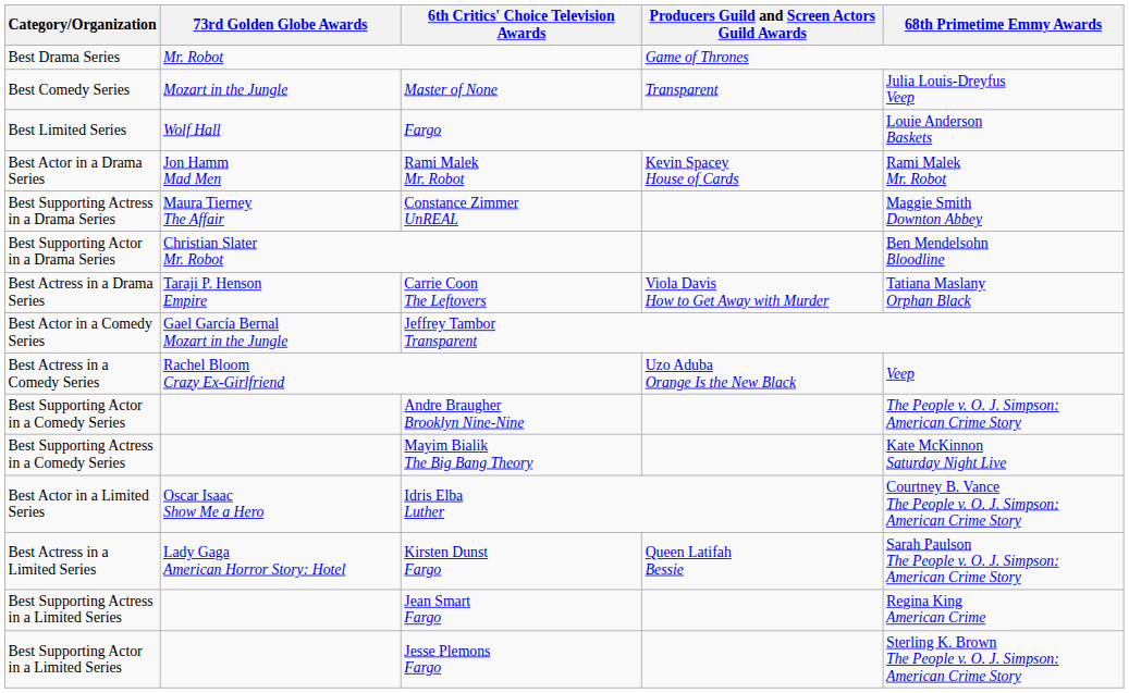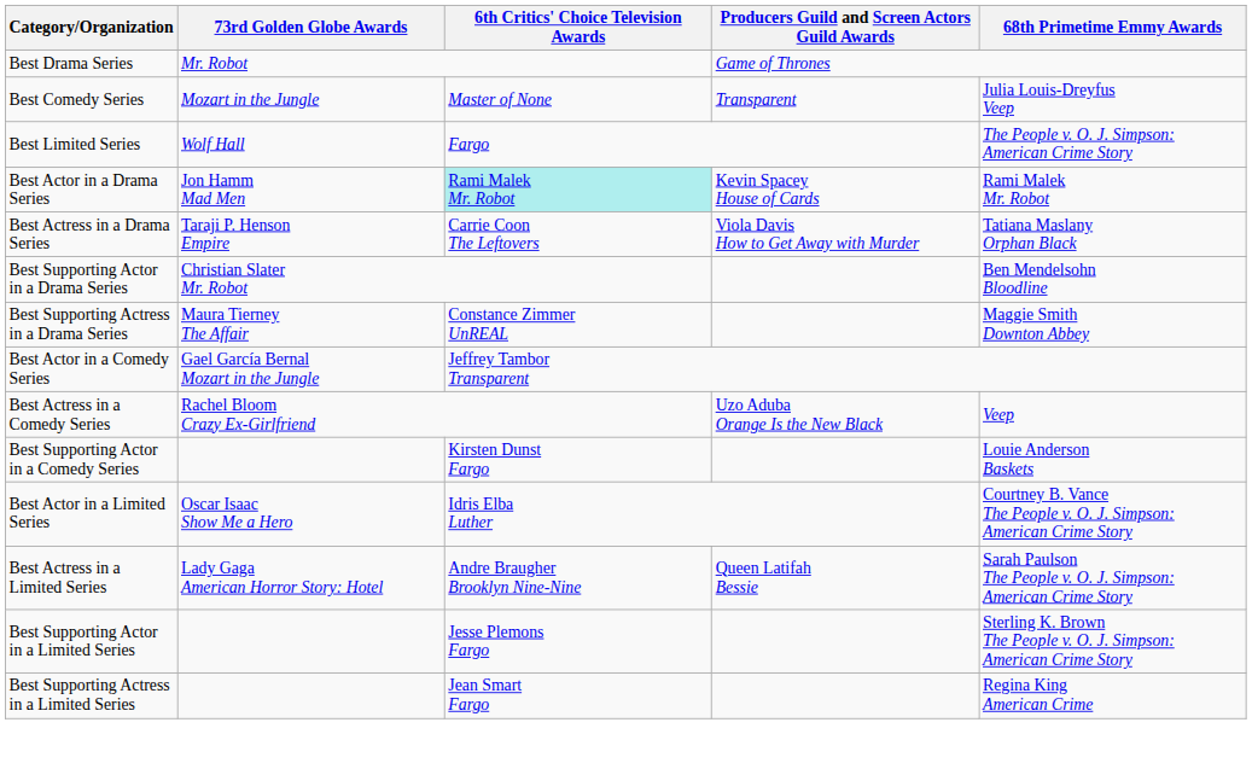 <table class="wikitable">
 <tr>
 <th style="width:20px;">Category/Organization</th>
 <th style="width:250px;"><a href='#'>73rd Golden Globe Awards</a><br></th>
 <th style="width:250px;"><a href='#'>6th Critics' Choice Television Awards</a><br></th>
 <th style="width:250px;"><a href='#'>Producers Guild</a> and <a href='#'>Screen Actors Guild Awards</a><br></th>
 <th style="width:250px;"><a href='#'>68th Primetime Emmy Awards</a><br></th>
 </tr>
 <tr>
 <td>Best Drama Series</td>
 <td colspan="2"><em><a href='#'>Mr. Robot</a></em></td>
 <td colspan="2"><em><a href='#'>Game of Thrones</a></em></td>
 </tr>
 <tr>
 <td>Best Comedy Series</td>
 <td><em><a href='#'>Mozart in the Jungle</a></em></td>
 <td><em><a href='#'>Master of None</a></em></td>
 <td><em><a href='#'>Transparent</a></em></td>
 <td><a href='#'>Julia Louis-Dreyfus</a><br><em><a href='#'>Veep</a></em></td>
 </tr>
 <tr>
 <td>Best Limited Series</td>
 <td><em><a href='#'>Wolf Hall</a></em></td>
 <td colspan="2"><em><a href='#'>Fargo</a></em></td>
-<td><a href='#'>Louie Anderson</a><br><em><a href='#'>Baskets</a></em></td>
+<td><em><a href='#'>The People v. O. J. Simpson: American Crime Story</a></em></td>
 </tr>
 <tr>
 <td>Best Actor in a Drama Series</td>
 <td><a href='#'>Jon Hamm</a><br><em><a href='#'>Mad Men</a></em></td>
-<td><a href='#'>Rami Malek</a><br><em><a href='#'>Mr. Robot</a></em></td>
+<td style="background: paleturquoise;"><a href='#'>Rami Malek</a><br><em><a href='#'>Mr. Robot</a></em></td>
 <td><a href='#'>Kevin Spacey</a><br><em><a href='#'>House of Cards</a></em></td>
 <td><a href='#'>Rami Malek</a><br><em><a href='#'>Mr. Robot</a></em></td>
 </tr>
 <tr>
-<td>Best Supporting Actress in a Drama Series</td>
-<td><a href='#'>Maura Tierney</a><br><em><a href='#'>The Affair</a></em></td>
-<td><a href='#'>Constance Zimmer</a><br><em><a href='#'>UnREAL</a></em></td>
-<td></td>
-<td><a href='#'>Maggie Smith</a><br><em><a href='#'>Downton Abbey</a></em></td>
+<td>Best Actress in a Drama Series</td>
+<td><a href='#'>Taraji P. Henson</a><br><em><a href='#'>Empire</a></em></td>
+<td><a href='#'>Carrie Coon</a><br><em><a href='#'>The Leftovers</a></em></td>
+<td><a href='#'>Viola Davis</a><br><em><a href='#'>How to Get Away with Murder</a></em></td>
+<td><a href='#'>Tatiana Maslany</a><br><em><a href='#'>Orphan Black</a></em></td>
 </tr>
 <tr>
 <td>Best Supporting Actor in a Drama Series</td>
 <td colspan="2"><a href='#'>Christian Slater</a><br><em><a href='#'>Mr. Robot</a></em></td>
 <td></td>
 <td><a href='#'>Ben Mendelsohn</a><br><em><a href='#'>Bloodline</a></em></td>
 </tr>
 <tr>
-<td>Best Actress in a Drama Series</td>
-<td><a href='#'>Taraji P. Henson</a><br><em><a href='#'>Empire</a></em></td>
-<td><a href='#'>Carrie Coon</a><br><em><a href='#'>The Leftovers</a></em></td>
-<td><a href='#'>Viola Davis</a><br><em><a href='#'>How to Get Away with Murder</a></em></td>
-<td><a href='#'>Tatiana Maslany</a><br><em><a href='#'>Orphan Black</a></em></td>
+<td>Best Supporting Actress in a Drama Series</td>
+<td><a href='#'>Maura Tierney</a><br><em><a href='#'>The Affair</a></em></td>
+<td><a href='#'>Constance Zimmer</a><br><em><a href='#'>UnREAL</a></em></td>
+<td></td>
+<td><a href='#'>Maggie Smith</a><br><em><a href='#'>Downton Abbey</a></em></td>
 </tr>
 <tr>
 <td>Best Actor in a Comedy Series</td>
 <td><a href='#'>Gael García Bernal</a><br><em><a href='#'>Mozart in the Jungle</a></em></td>
 <td colspan="3"><a href='#'>Jeffrey Tambor</a><br><em><a href='#'>Transparent</a></em></td>
 </tr>
 <tr>
 <td>Best Actress in a Comedy Series</td>
 <td colspan="2"><a href='#'>Rachel Bloom</a><br><em><a href='#'>Crazy Ex-Girlfriend</a></em></td>
 <td><a href='#'>Uzo Aduba</a><br><em><a href='#'>Orange Is the New Black</a></em></td>
 <td><em><a href='#'>Veep</a></em></td>
 </tr>
 <tr>
 <td>Best Supporting Actor in a Comedy Series</td>
 <td></td>
-<td><a href='#'>Andre Braugher</a><br><em><a href='#'>Brooklyn Nine-Nine</a></em></td>
+<td><a href='#'>Kirsten Dunst</a><br><em><a href='#'>Fargo</a></em></td>
 <td></td>
-<td><em><a href='#'>The People v. O. J. Simpson: American Crime Story</a></em></td>
-</tr>
-<tr>
-<td>Best Supporting Actress in a Comedy Series</td>
-<td></td>
-<td><a href='#'>Mayim Bialik</a><br><em><a href='#'>The Big Bang Theory</a></em></td>
-<td></td>
-<td><a href='#'>Kate McKinnon</a><br><em><a href='#'>Saturday Night Live</a></em></td>
+<td><a href='#'>Louie Anderson</a><br><em><a href='#'>Baskets</a></em></td>
 </tr>
 <tr>
 <td>Best Actor in a Limited Series</td>
 <td><a href='#'>Oscar Isaac</a><br><em><a href='#'>Show Me a Hero</a></em></td>
 <td colspan="2"><a href='#'>Idris Elba</a><br><em><a href='#'>Luther</a></em></td>
 <td><a href='#'>Courtney B. Vance</a><br><em><a href='#'>The People v. O. J. Simpson: American Crime Story</a></em></td>
 </tr>
 <tr>
 <td>Best Actress in a Limited Series</td>
 <td><a href='#'>Lady Gaga</a><br><em><a href='#'>American Horror Story: Hotel</a></em></td>
-<td><a href='#'>Kirsten Dunst</a><br><em><a href='#'>Fargo</a></em></td>
+<td><a href='#'>Andre Braugher</a><br><em><a href='#'>Brooklyn Nine-Nine</a></em></td>
 <td><a href='#'>Queen Latifah</a><br><em><a href='#'>Bessie</a></em></td>
 <td><a href='#'>Sarah Paulson</a><br><em><a href='#'>The People v. O. J. Simpson: American Crime Story</a></em></td>
+</tr>
+<tr>
+<td>Best Supporting Actor in a Limited Series</td>
+<td></td>
+<td><a href='#'>Jesse Plemons</a><br><em><a href='#'>Fargo</a></em></td>
+<td></td>
+<td><a href='#'>Sterling K. Brown</a><br><em><a href='#'>The People v. O. J. Simpson: American Crime Story</a></em></td>
 </tr>
 <tr>
 <td>Best Supporting Actress in a Limited Series</td>
 <td></td>
 <td><a href='#'>Jean Smart</a><br><em><a href='#'>Fargo</a></em></td>
 <td></td>
 <td><a href='#'>Regina King</a><br><em><a href='#'>American Crime</a></em></td>
 </tr>
-<tr>
-<td>Best Supporting Actor in a Limited Series</td>
-<td></td>
-<td><a href='#'>Jesse Plemons</a><br><em><a href='#'>Fargo</a></em></td>
-<td></td>
-<td><a href='#'>Sterling K. Brown</a><br><em><a href='#'>The People v. O. J. Simpson: American Crime Story</a></em></td>
-</tr>
 </table>
